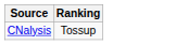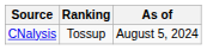 <table class="wikitable">
 <tr>
 <th>Source</th>
 <th>Ranking</th>
+<th>As of</th>
 </tr>
 <tr>
 <td><a href='#'>CNalysis</a></td>
 <td align="center" data-sort-value="4">Tossup</td>
+<td>August 5, 2024</td>
 </tr>
 </table>
